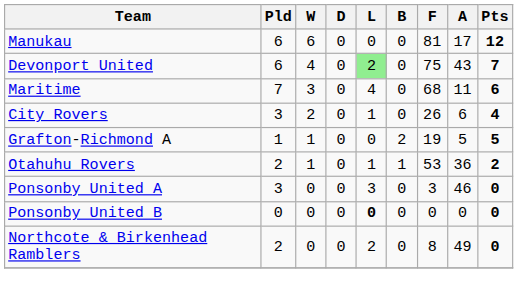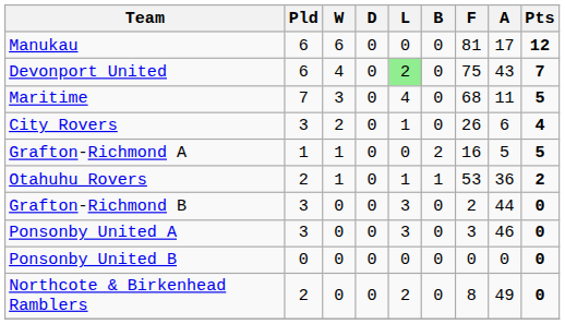 <table class="wikitable" style="text-align:center;">
 <tr>
 <th width=215>Team</th>
 <th width=20 abbr="Played">Pld</th>
 <th width=20 abbr="Won">W</th>
 <th width=20 abbr="Drawn">D</th>
 <th width=20 abbr="Lost">L</th>
 <th width=20 abbr="Bye">B</th>
 <th width=20 abbr="For">F</th>
 <th width=20 abbr="Against">A</th>
 <th width=20 abbr="Points">Pts</th>
 </tr>
 <tr>
 <td style="text-align:left;"><a href='#'>Manukau</a></td>
 <td>6</td>
 <td>6</td>
 <td>0</td>
 <td>0</td>
 <td>0</td>
 <td>81</td>
 <td>17</td>
 <td><strong>12</strong></td>
 </tr>
 <tr>
 <td style="text-align:left;"><a href='#'>Devonport United</a></td>
 <td>6</td>
 <td>4</td>
 <td>0</td>
 <td style="background: lightgreen;">2</td>
 <td>0</td>
 <td>75</td>
 <td>43</td>
 <td><strong>7</strong></td>
 </tr>
 <tr>
 <td style="text-align:left;"><a href='#'>Maritime</a></td>
 <td>7</td>
 <td>3</td>
 <td>0</td>
 <td>4</td>
 <td>0</td>
 <td>68</td>
 <td>11</td>
-<td><strong>6</strong></td>
+<td><strong>5</strong></td>
 </tr>
 <tr>
 <td style="text-align:left;"><a href='#'>City Rovers</a></td>
 <td>3</td>
 <td>2</td>
 <td>0</td>
 <td>1</td>
 <td>0</td>
 <td>26</td>
 <td>6</td>
 <td><strong>4</strong></td>
 </tr>
 <tr>
 <td style="text-align:left;"><a href='#'>Grafton</a>-<a href='#'>Richmond</a> A</td>
 <td>1</td>
 <td>1</td>
 <td>0</td>
 <td>0</td>
 <td>2</td>
-<td>19</td>
+<td>16</td>
 <td>5</td>
 <td><strong>5</strong></td>
 </tr>
 <tr>
 <td style="text-align:left;"><a href='#'>Otahuhu Rovers</a></td>
 <td>2</td>
 <td>1</td>
 <td>0</td>
 <td>1</td>
 <td>1</td>
 <td>53</td>
 <td>36</td>
 <td><strong>2</strong></td>
+</tr>
+<tr>
+<td style="text-align:left;"><a href='#'>Grafton</a>-<a href='#'>Richmond</a> B</td>
+<td>3</td>
+<td>0</td>
+<td>0</td>
+<td>3</td>
+<td>0</td>
+<td>2</td>
+<td>44</td>
+<td><strong>0</strong></td>
 </tr>
 <tr>
 <td style="text-align:left;"><a href='#'>Ponsonby United A</a></td>
 <td>3</td>
 <td>0</td>
 <td>0</td>
 <td>3</td>
 <td>0</td>
 <td>3</td>
 <td>46</td>
 <td><strong>0</strong></td>
 </tr>
 <tr>
 <td style="text-align:left;"><a href='#'>Ponsonby United B</a></td>
 <td>0</td>
 <td>0</td>
 <td>0</td>
-<td><strong>0</strong></td>
+<td>0</td>
 <td>0</td>
 <td>0</td>
 <td>0</td>
 <td><strong>0</strong></td>
 </tr>
 <tr>
 <td style="text-align:left;"><a href='#'>Northcote & Birkenhead Ramblers</a></td>
 <td>2</td>
 <td>0</td>
 <td>0</td>
 <td>2</td>
 <td>0</td>
 <td>8</td>
 <td>49</td>
 <td><strong>0</strong></td>
 </tr>
 <tr>
 </tr>
 </table>
